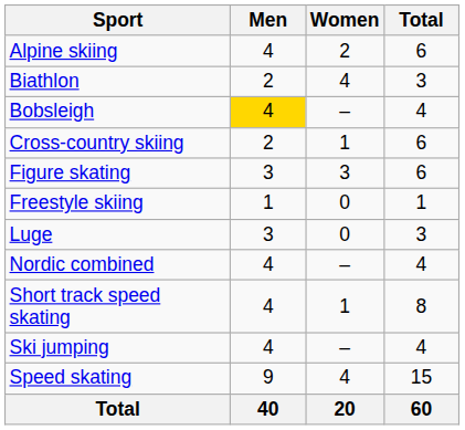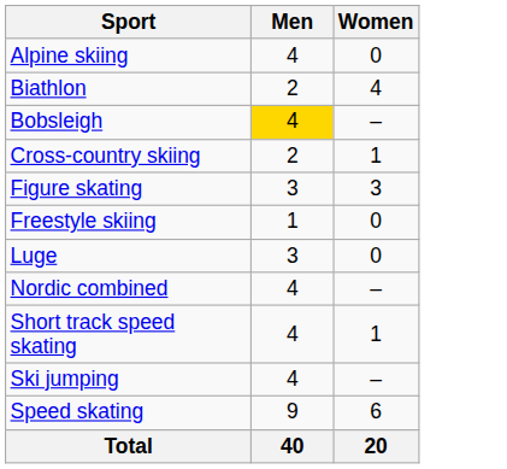 <table class="wikitable sortable" style="text-align:center;">
 <tr>
 <th width=180>Sport</th>
 <th width=55>Men</th>
 <th width=55>Women</th>
-<th width=55>Total</th>
 </tr>
 <tr>
 <td align=left><a href='#'>Alpine skiing</a></td>
 <td>4</td>
-<td>2</td>
-<td>6</td>
+<td>0</td>
 </tr>
 <tr>
 <td align=left><a href='#'>Biathlon</a></td>
 <td>2</td>
 <td>4</td>
-<td>3</td>
 </tr>
 <tr>
 <td align=left><a href='#'>Bobsleigh</a></td>
 <td style="background: gold;">4</td>
 <td>–</td>
-<td>4</td>
 </tr>
 <tr>
 <td align=left><a href='#'>Cross-country skiing</a></td>
 <td>2</td>
 <td>1</td>
-<td>6</td>
 </tr>
 <tr>
 <td align=left><a href='#'>Figure skating</a></td>
 <td>3</td>
 <td>3</td>
-<td>6</td>
 </tr>
 <tr>
 <td align=left><a href='#'>Freestyle skiing</a></td>
 <td>1</td>
 <td>0</td>
-<td>1</td>
 </tr>
 <tr>
 <td align=left><a href='#'>Luge</a></td>
 <td>3</td>
 <td>0</td>
-<td>3</td>
 </tr>
 <tr>
 <td align=left><a href='#'>Nordic combined</a></td>
 <td>4</td>
 <td>–</td>
-<td>4</td>
 </tr>
 <tr>
 <td align=left><a href='#'>Short track speed skating</a></td>
 <td>4</td>
 <td>1</td>
-<td>8</td>
 </tr>
 <tr>
 <td align=left><a href='#'>Ski jumping</a></td>
 <td>4</td>
 <td>–</td>
-<td>4</td>
 </tr>
 <tr>
 <td align=left><a href='#'>Speed skating</a></td>
 <td>9</td>
-<td>4</td>
-<td>15</td>
+<td>6</td>
 </tr>
 <tr>
 <th>Total</th>
 <th>40</th>
 <th>20</th>
-<th>60</th>
 </tr>
 </table>
